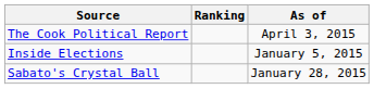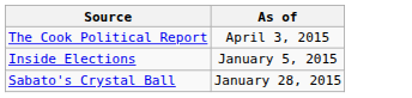 <table class="wikitable" style="text-align:center">
 <tr>
 <th>Source</th>
-<th>Ranking</th>
 <th>As of</th>
 </tr>
 <tr>
 <td align=left><a href='#'>The Cook Political Report</a></td>
-<td></td>
 <td>April 3, 2015</td>
 </tr>
 <tr>
 <td align=left><a href='#'>Inside Elections</a></td>
-<td></td>
 <td>January 5, 2015</td>
 </tr>
 <tr>
 <td align=left><a href='#'>Sabato's Crystal Ball</a></td>
-<td></td>
 <td>January 28, 2015</td>
 </tr>
 </table>
